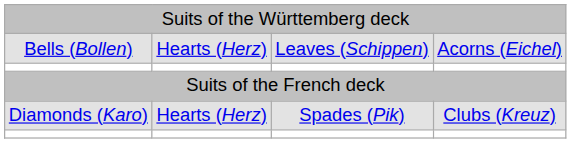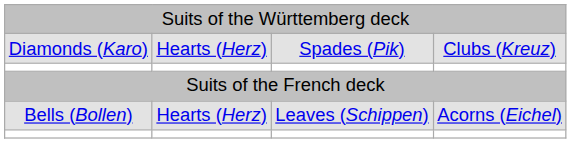 <table class = "wikitable floatright" cellpadding="2" style="background: #c0c0c0; border-spacing: 1px;">
 <tr align="center">
 <td colspan="4">Suits of the Württemberg deck</td>
+</tr>
+<tr align="center">
+<td style="background: #e3e3e3;"><a href='#'>Diamonds (<em>Karo</em>)</a></td>
+<td style="background: #e3e3e3;"><a href='#'>Hearts (<em>Herz</em>)</a></td>
+<td style="background: #e3e3e3;"><a href='#'>Spades (<em>Pik</em>)</a></td>
+<td style="background: #e3e3e3;"><a href='#'>Clubs (<em>Kreuz</em>)</a></td>
+</tr>
+<tr align="center">
+<td style="background: #ffffff;"></td>
+<td style="background: #ffffff;"></td>
+<td style="background: #ffffff;"></td>
+<td style="background: #ffffff;"></td>
+</tr>
+<tr align="center">
+<td colspan="4">Suits of the French deck</td>
 </tr>
 <tr align="center">
 <td style="background: #e3e3e3;"><a href='#'>Bells (<em>Bollen</em>)</a></td>
 <td style="background: #e3e3e3;"><a href='#'>Hearts (<em>Herz</em>)</a></td>
 <td style="background: #e3e3e3;"><a href='#'>Leaves (<em>Schippen</em>)</a></td>
 <td style="background: #e3e3e3;"><a href='#'>Acorns (<em>Eichel</em>)</a></td>
 </tr>
 <tr align="center">
 <td style="background: #ffffff;"></td>
 <td style="background: #ffffff;"></td>
 <td style="background: #ffffff;"></td>
 <td style="background: #ffffff;"></td>
 </tr>
-<tr align="center">
-<td colspan="4">Suits of the French deck</td>
-</tr>
-<tr align="center">
-<td style="background: #e3e3e3;"><a href='#'>Diamonds (<em>Karo</em>)</a></td>
-<td style="background: #e3e3e3;"><a href='#'>Hearts (<em>Herz</em>)</a></td>
-<td style="background: #e3e3e3;"><a href='#'>Spades (<em>Pik</em>)</a></td>
-<td style="background: #e3e3e3;"><a href='#'>Clubs (<em>Kreuz</em>)</a></td>
-</tr>
-<tr align="center">
-<td style="background: #ffffff;"></td>
-<td style="background: #ffffff;"></td>
-<td style="background: #ffffff;"></td>
-<td style="background: #ffffff;"></td>
-</tr>
 </table>
